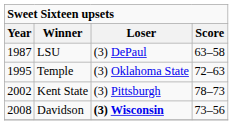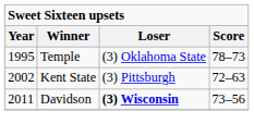 <table class="wikitable">
 <tr>
 <td colspan="4"><strong>Sweet Sixteen upsets</strong></td>
 </tr>
 <tr>
 <th>Year</th>
 <th>Winner</th>
 <th>Loser</th>
 <th>Score</th>
 </tr>
 <tr>
-<td>1987</td>
-<td>LSU</td>
-<td>(3) <a href='#'>DePaul</a></td>
-<td>63–58</td>
-</tr>
-<tr>
 <td>1995</td>
 <td>Temple</td>
 <td>(3) <a href='#'>Oklahoma State</a></td>
-<td>72–63</td>
+<td>78–73</td>
 </tr>
 <tr>
 <td>2002</td>
 <td>Kent State</td>
 <td>(3) <a href='#'>Pittsburgh</a></td>
-<td>78–73</td>
+<td>72–63</td>
 </tr>
 <tr>
-<td>2008</td>
+<td>2011</td>
 <td>Davidson</td>
 <td><strong>(3) <a href='#'>Wisconsin</a></strong></td>
 <td>73–56</td>
 </tr>
 <tr>
 </tr>
 </table>
